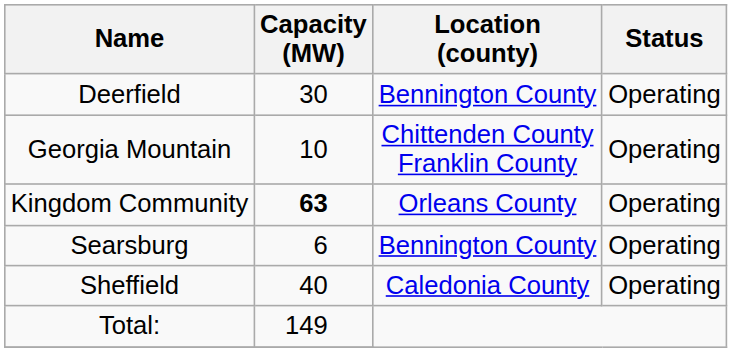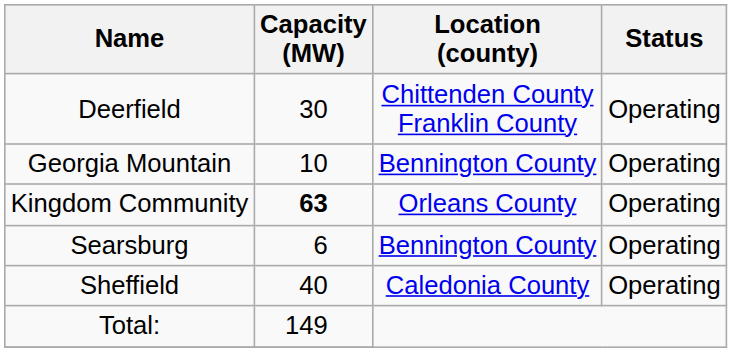 <table class="wikitable" style="text-align:center;">
 <tr>
 <th>Name</th>
 <th>Capacity <br> (MW)</th>
 <th>Location <br> (county)</th>
 <th>Status</th>
 </tr>
 <tr>
 <td>Deerfield</td>
 <td>30</td>
-<td><a href='#'>Bennington County</a></td>
+<td><a href='#'>Chittenden County</a> <br> <a href='#'>Franklin County</a></td>
 <td>Operating</td>
 </tr>
 <tr>
 <td>Georgia Mountain</td>
 <td>10</td>
-<td><a href='#'>Chittenden County</a> <br> <a href='#'>Franklin County</a></td>
+<td><a href='#'>Bennington County</a></td>
 <td>Operating</td>
 </tr>
 <tr>
 <td>Kingdom Community</td>
 <td><strong>63</strong></td>
 <td><a href='#'>Orleans County</a></td>
 <td>Operating</td>
 </tr>
 <tr>
 <td>Searsburg</td>
 <td>  6</td>
 <td><a href='#'>Bennington County</a></td>
 <td>Operating</td>
 </tr>
 <tr>
 <td>Sheffield</td>
 <td>40</td>
 <td><a href='#'>Caledonia County</a></td>
 <td>Operating</td>
 </tr>
 <tr>
 <td>Total:</td>
 <td>149  </td>
 </tr>
 <tr>
 </tr>
 </table>
